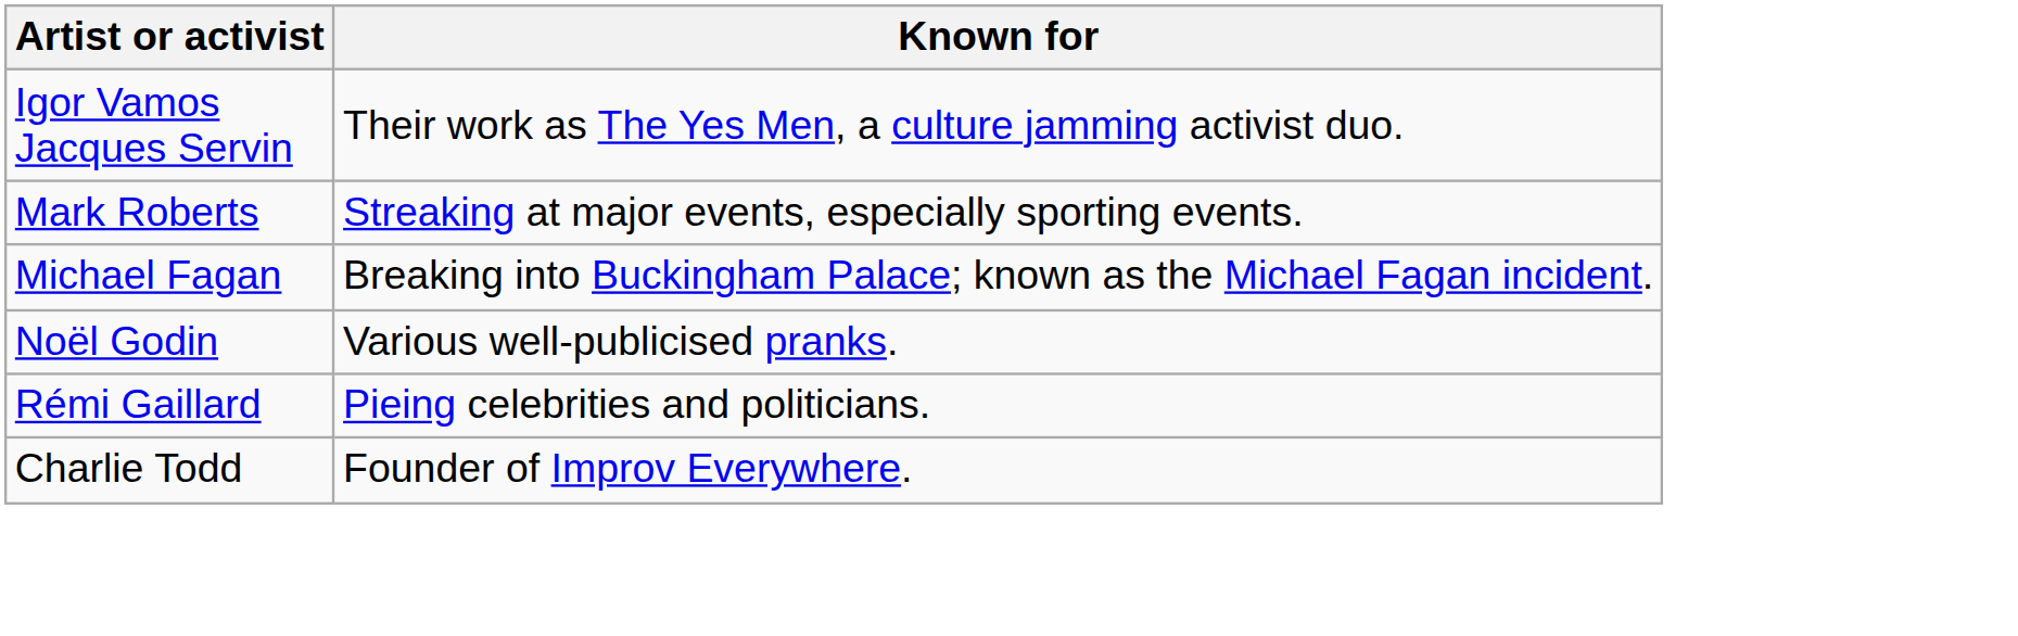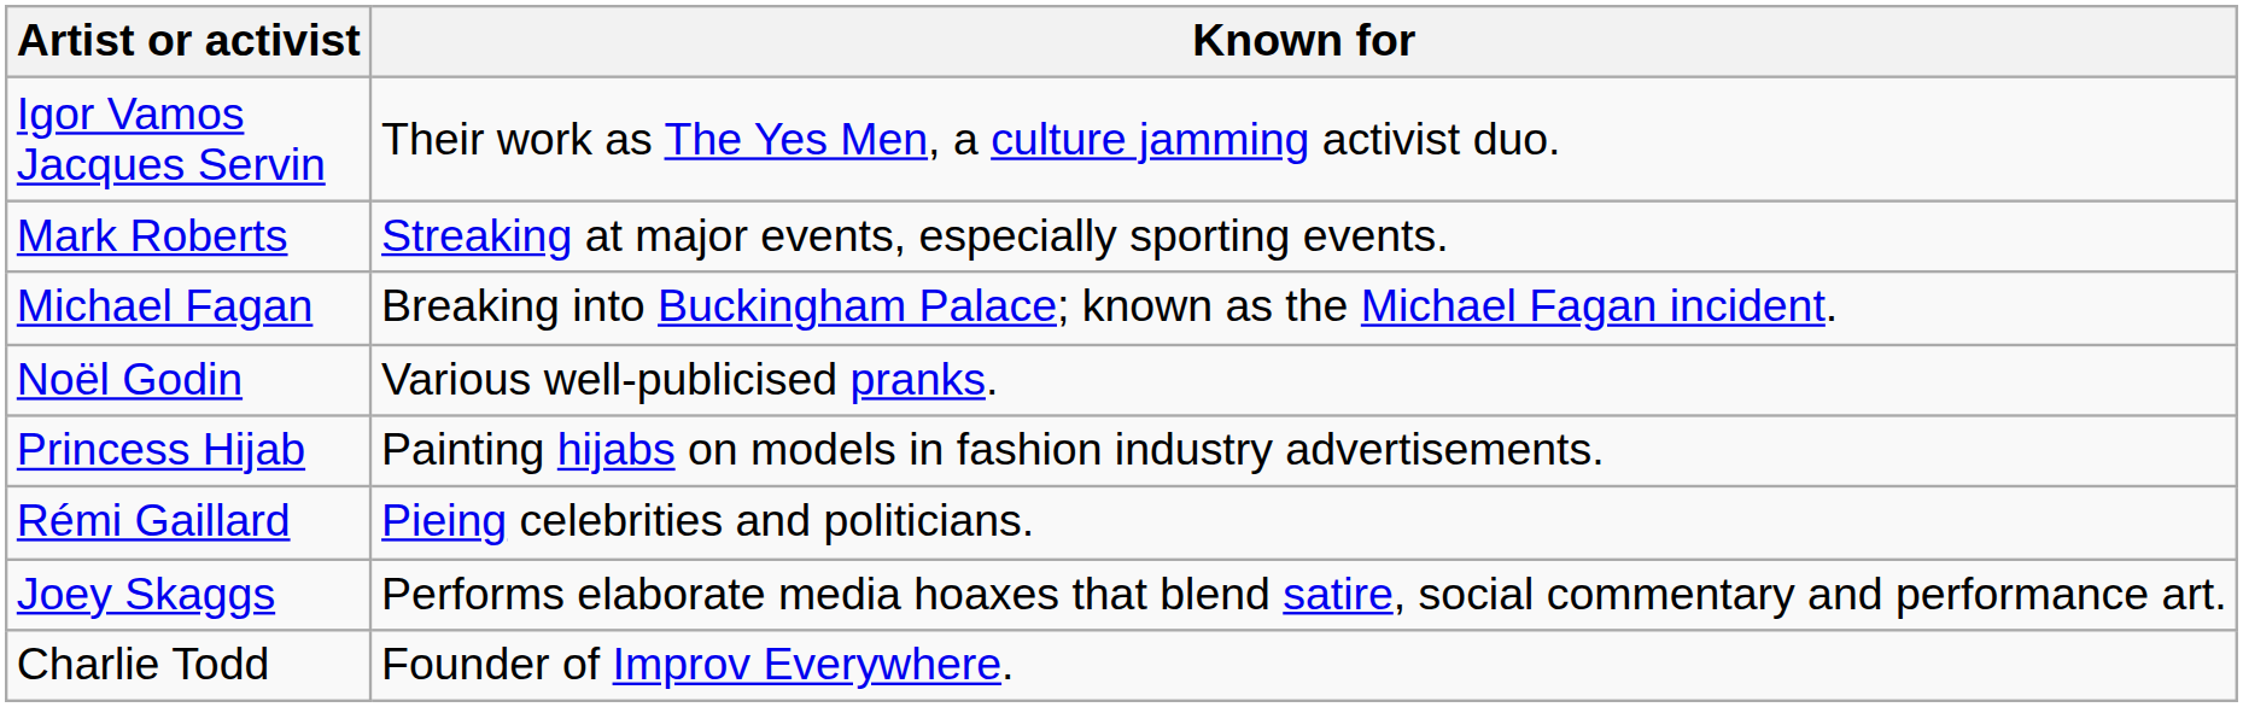 <table class="wikitable">
 <tr>
 <th>Artist or activist</th>
 <th>Known for</th>
 </tr>
 <tr>
 <td><a href='#'>Igor Vamos</a><br><a href='#'>Jacques Servin</a></td>
 <td>Their work as <a href='#'>The Yes Men</a>, a <a href='#'>culture jamming</a> activist duo.</td>
 </tr>
 <tr>
 <td><a href='#'>Mark Roberts</a></td>
 <td><a href='#'>Streaking</a> at major events, especially sporting events.</td>
 </tr>
 <tr>
 <td><a href='#'>Michael Fagan</a></td>
 <td>Breaking into <a href='#'>Buckingham Palace</a>; known as the <a href='#'>Michael Fagan incident</a>.</td>
 </tr>
 <tr>
 <td><a href='#'>Noël Godin</a></td>
 <td>Various well-publicised <a href='#'>pranks</a>.</td>
 </tr>
 <tr>
+<td><a href='#'>Princess Hijab</a></td>
+<td>Painting <a href='#'>hijabs</a> on models in fashion industry advertisements.</td>
+</tr>
+<tr>
 <td><a href='#'>Rémi Gaillard</a></td>
 <td><a href='#'>Pieing</a> celebrities and politicians.</td>
+</tr>
+<tr>
+<td><a href='#'>Joey Skaggs</a></td>
+<td>Performs elaborate media hoaxes that blend <a href='#'>satire</a>, social commentary and performance art.</td>
 </tr>
 <tr>
 <td>Charlie Todd</td>
 <td>Founder of <a href='#'>Improv Everywhere</a>.</td>
 </tr>
 </table>
